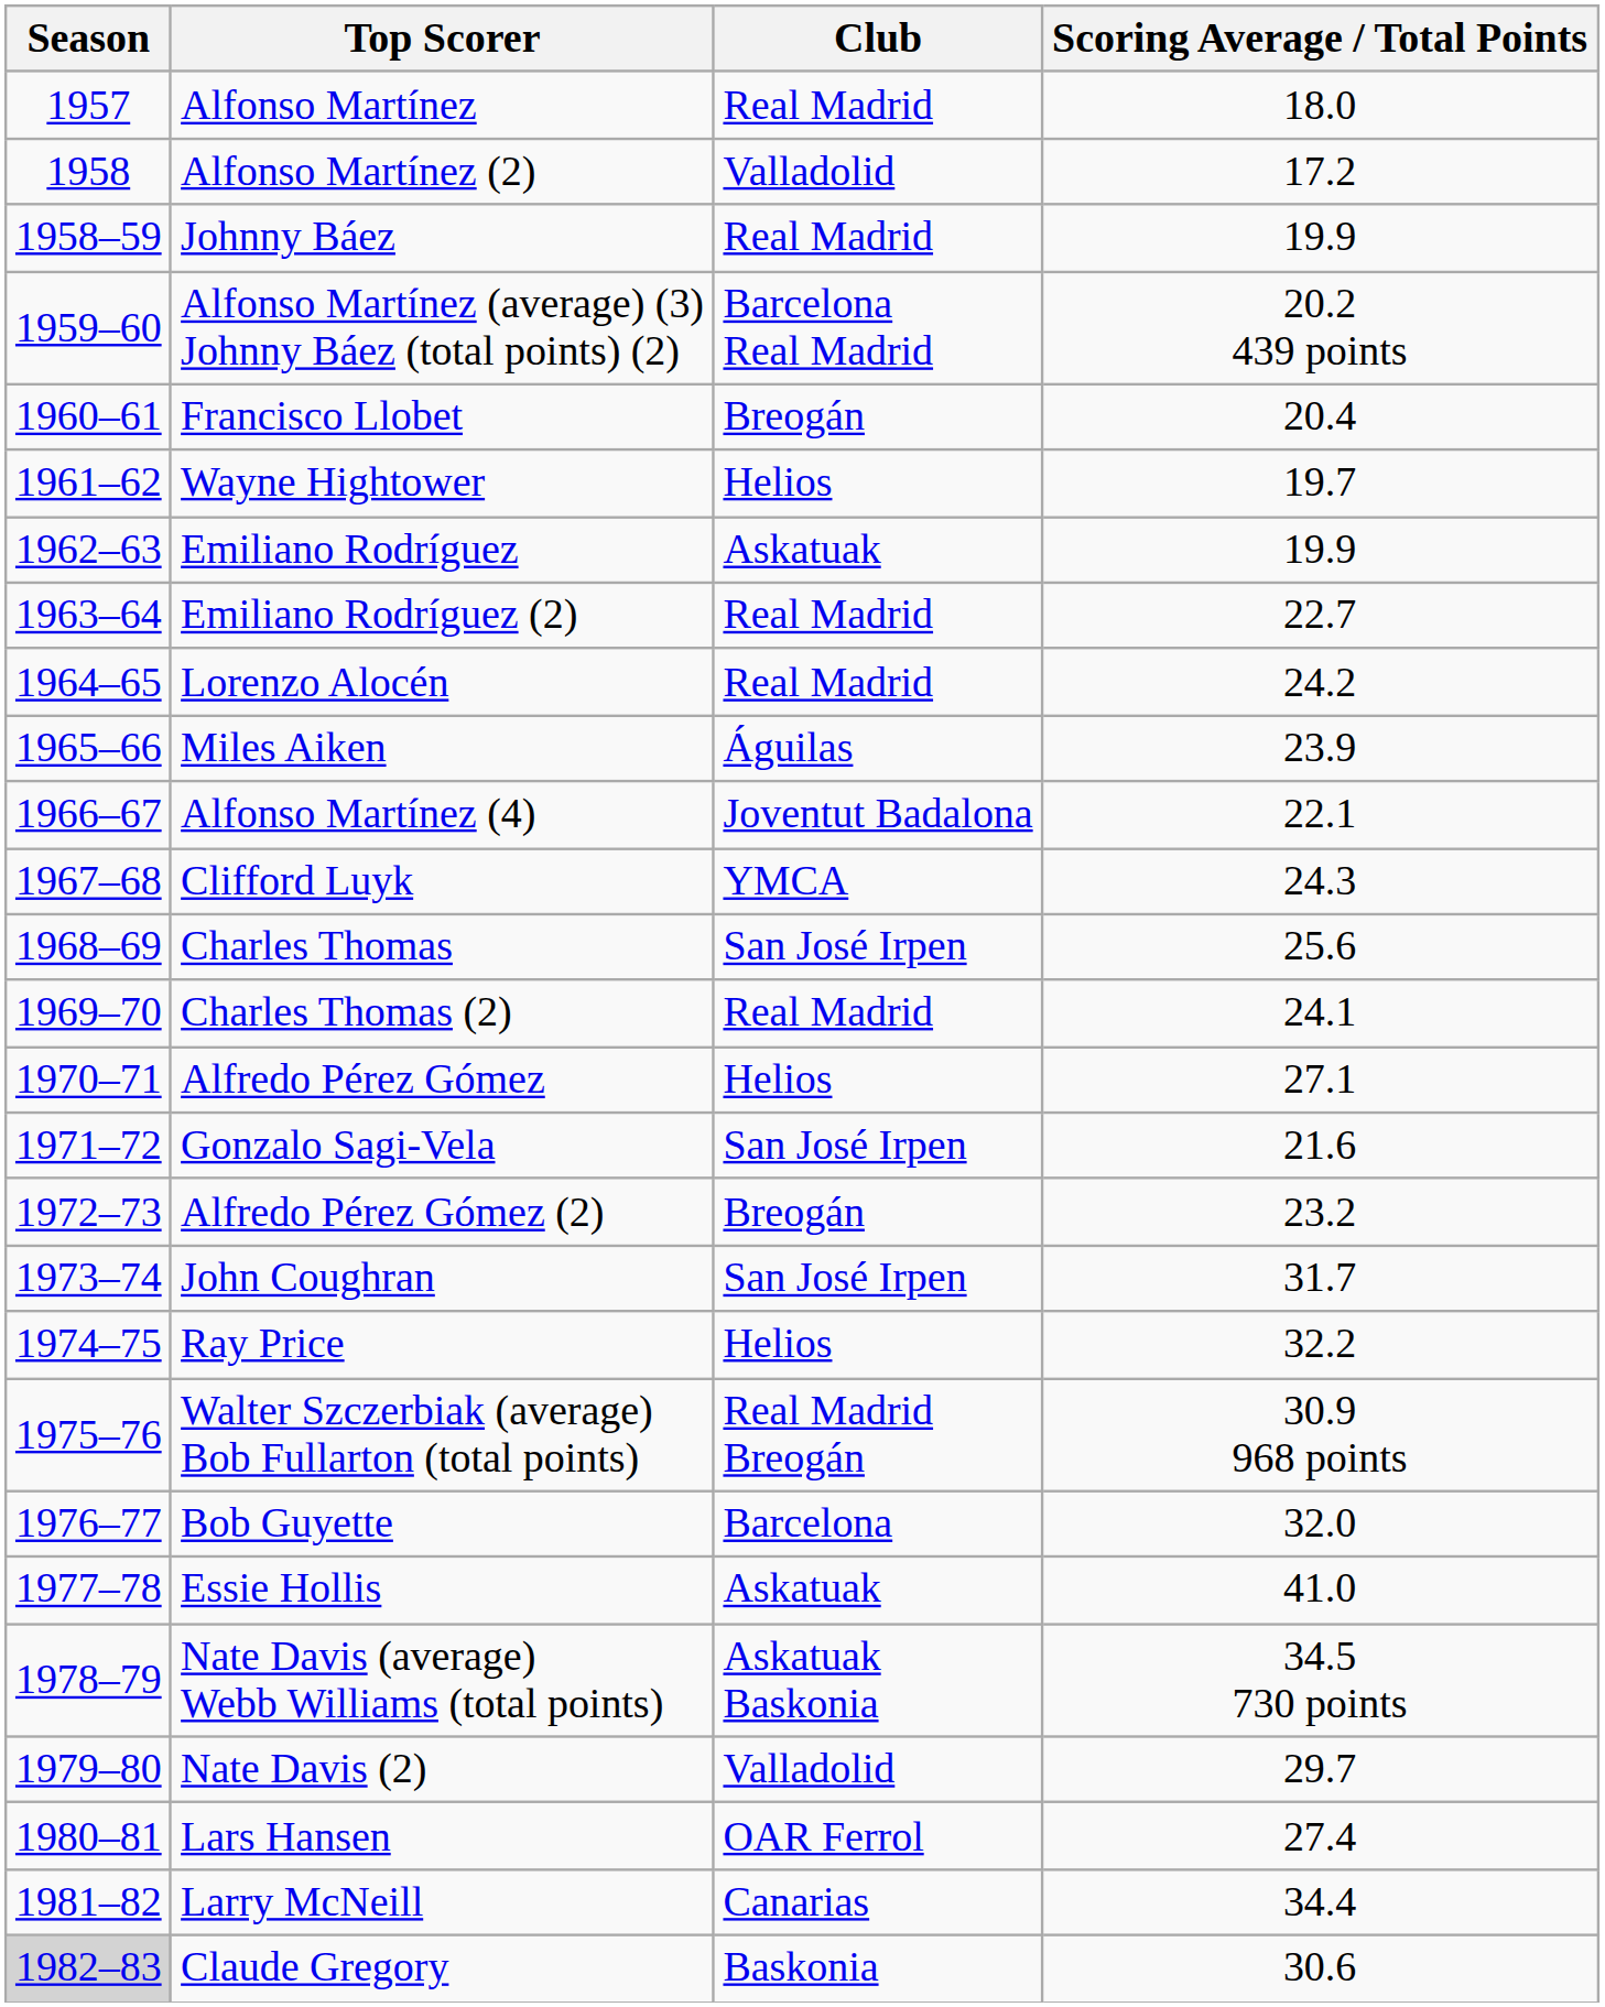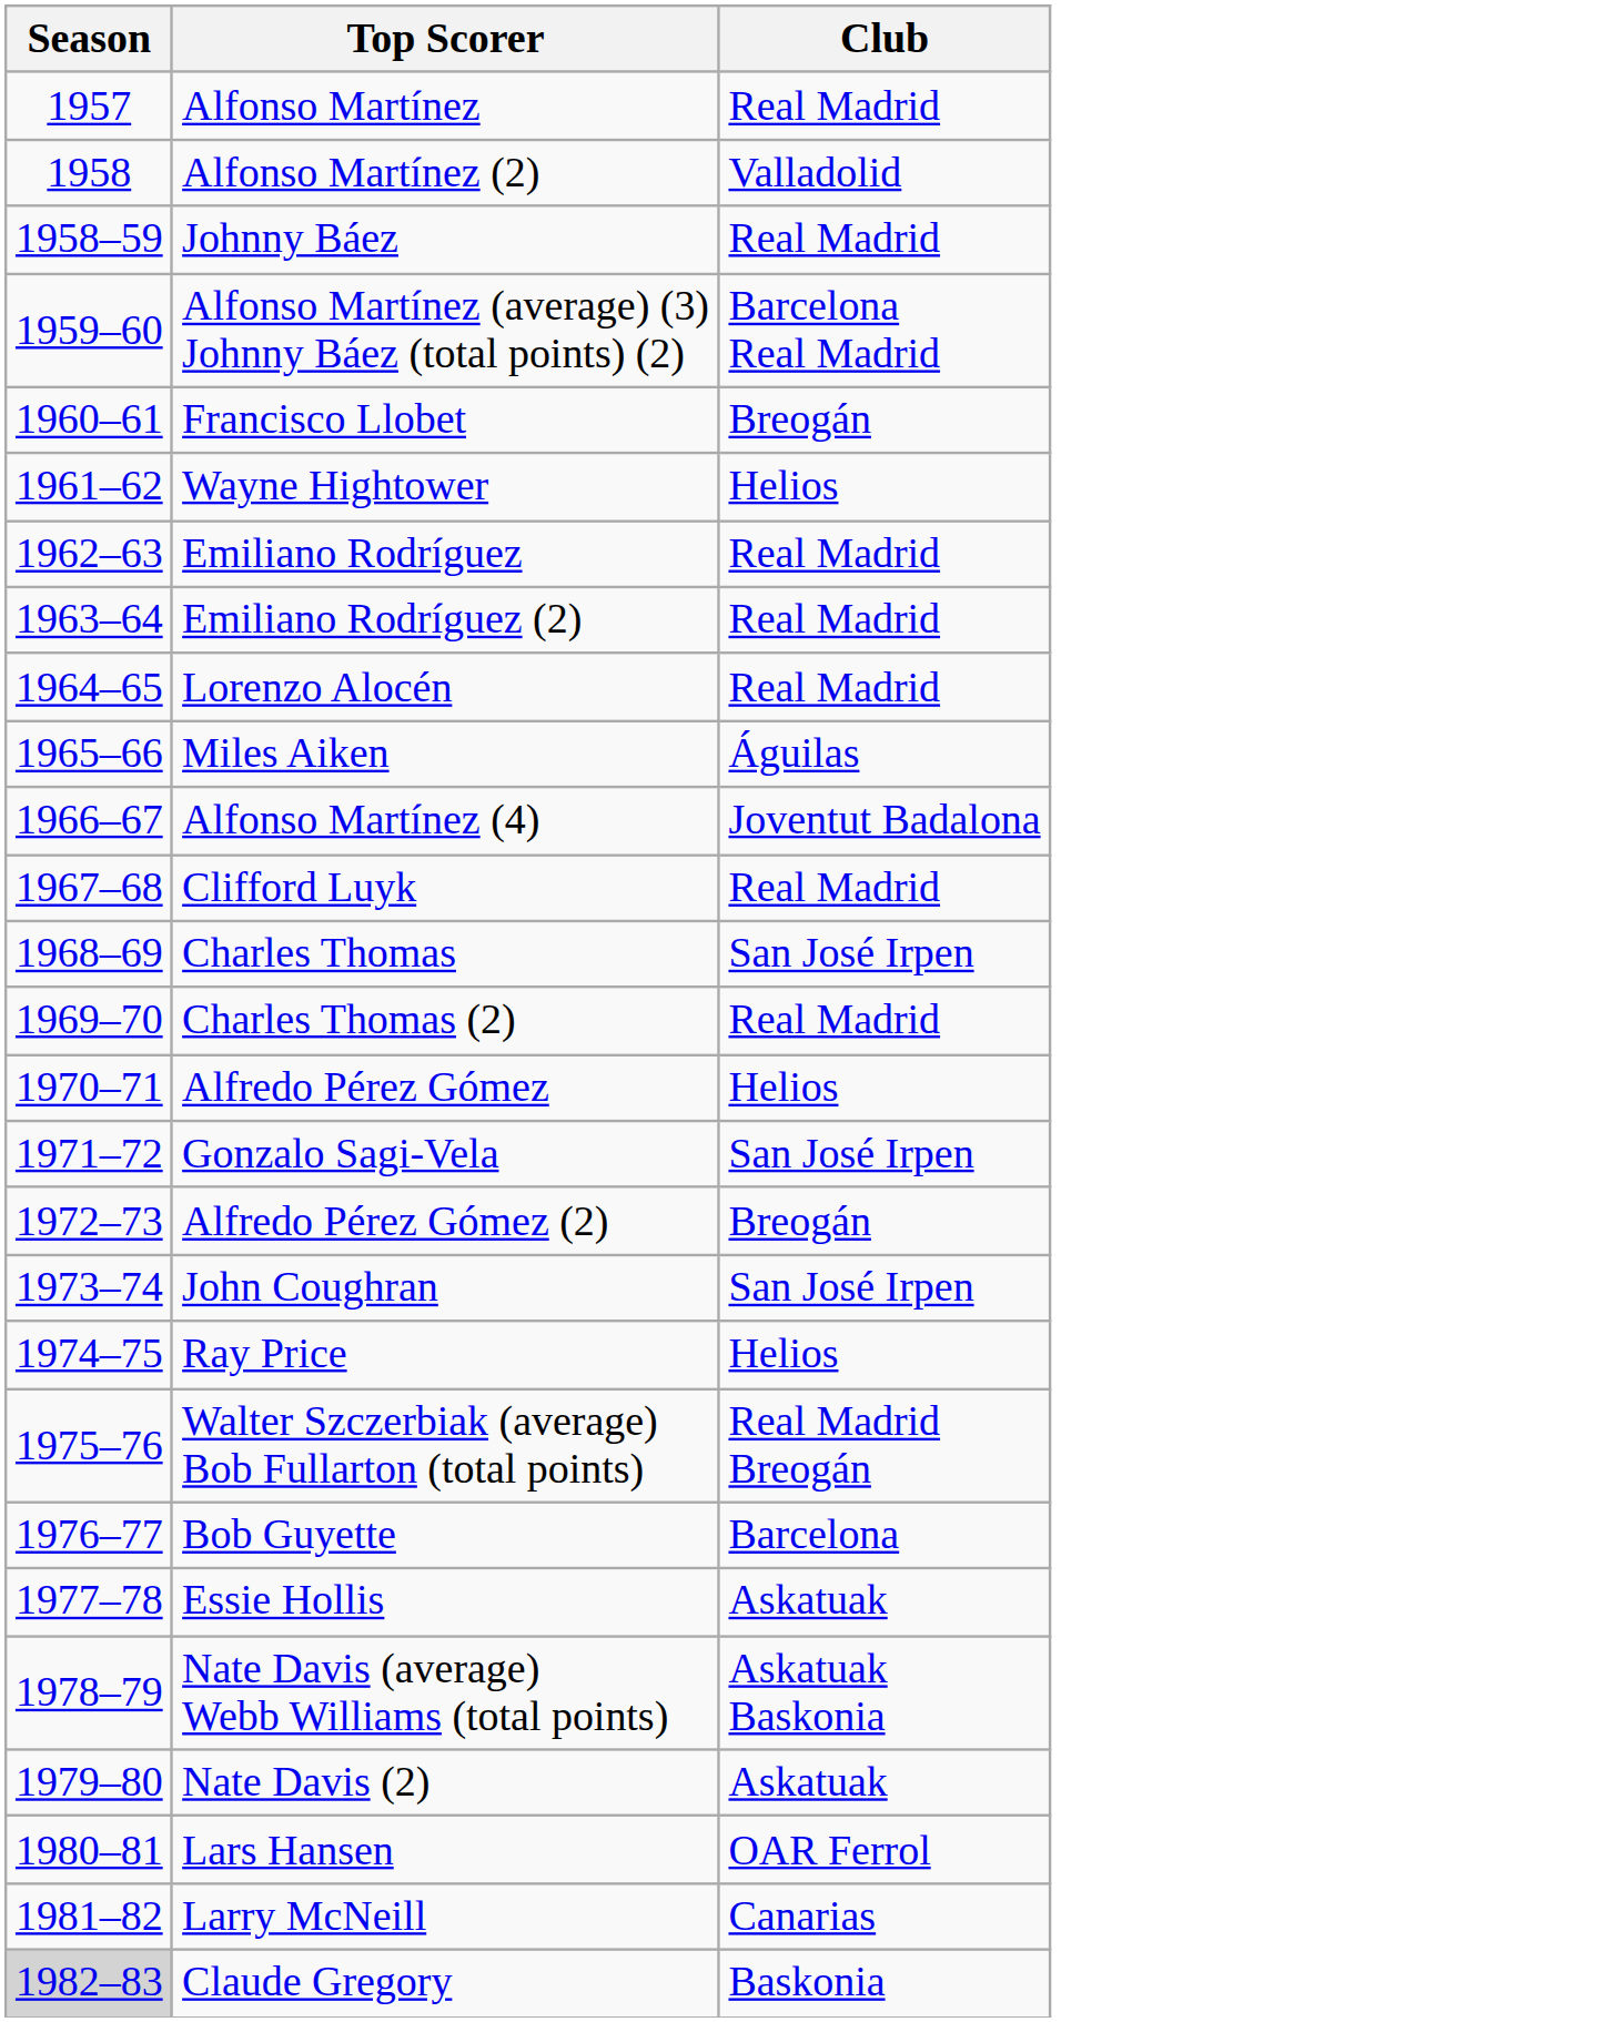 <table class="wikitable">
 <tr>
 <th>Season</th>
 <th>Top Scorer</th>
 <th>Club</th>
-<th>Scoring Average / Total Points</th>
 </tr>
 <tr>
 <td align=center><a href='#'>1957</a></td>
 <td> <a href='#'>Alfonso Martínez</a></td>
 <td><a href='#'>Real Madrid</a></td>
-<td align=center>18.0</td>
 </tr>
 <tr>
 <td align=center><a href='#'>1958</a></td>
 <td> <a href='#'>Alfonso Martínez</a> (2)</td>
 <td><a href='#'>Valladolid</a></td>
-<td align=center>17.2</td>
 </tr>
 <tr>
 <td><a href='#'>1958–59</a></td>
 <td> <a href='#'>Johnny Báez</a></td>
 <td><a href='#'>Real Madrid</a></td>
-<td align=center>19.9</td>
 </tr>
 <tr>
 <td><a href='#'>1959–60</a></td>
 <td> <a href='#'>Alfonso Martínez</a> (average) (3) <br>  <a href='#'>Johnny Báez</a> (total points) (2)</td>
 <td><a href='#'>Barcelona</a> <br> <a href='#'>Real Madrid</a></td>
-<td align=center>20.2 <br>439 points</td>
 </tr>
 <tr>
 <td><a href='#'>1960–61</a></td>
 <td> <a href='#'>Francisco Llobet</a></td>
 <td><a href='#'>Breogán</a></td>
-<td align=center>20.4</td>
 </tr>
 <tr>
 <td><a href='#'>1961–62</a></td>
 <td> <a href='#'>Wayne Hightower</a></td>
 <td><a href='#'>Helios</a></td>
-<td align=center>19.7</td>
 </tr>
 <tr>
 <td><a href='#'>1962–63</a></td>
 <td> <a href='#'>Emiliano Rodríguez</a></td>
-<td><a href='#'>Askatuak</a></td>
-<td align=center>19.9</td>
+<td><a href='#'>Real Madrid</a></td>
 </tr>
 <tr>
 <td><a href='#'>1963–64</a></td>
 <td> <a href='#'>Emiliano Rodríguez</a> (2)</td>
 <td><a href='#'>Real Madrid</a></td>
-<td align=center>22.7</td>
 </tr>
 <tr>
 <td><a href='#'>1964–65</a></td>
 <td> <a href='#'>Lorenzo Alocén</a></td>
 <td><a href='#'>Real Madrid</a></td>
-<td align=center>24.2</td>
 </tr>
 <tr>
 <td><a href='#'>1965–66</a></td>
 <td> <a href='#'>Miles Aiken</a></td>
 <td><a href='#'>Águilas</a></td>
-<td align=center>23.9</td>
 </tr>
 <tr>
 <td><a href='#'>1966–67</a></td>
 <td> <a href='#'>Alfonso Martínez</a> (4)</td>
 <td><a href='#'>Joventut Badalona</a></td>
-<td align=center>22.1</td>
 </tr>
 <tr>
 <td><a href='#'>1967–68</a></td>
 <td> <a href='#'>Clifford Luyk</a></td>
-<td><a href='#'>YMCA</a></td>
-<td align=center>24.3</td>
+<td><a href='#'>Real Madrid</a></td>
 </tr>
 <tr>
 <td><a href='#'>1968–69</a></td>
 <td> <a href='#'>Charles Thomas</a></td>
 <td><a href='#'>San José Irpen</a></td>
-<td align=center>25.6</td>
 </tr>
 <tr>
 <td><a href='#'>1969–70</a></td>
 <td> <a href='#'>Charles Thomas</a> (2)</td>
 <td><a href='#'>Real Madrid</a></td>
-<td align=center>24.1</td>
 </tr>
 <tr>
 <td><a href='#'>1970–71</a></td>
 <td> <a href='#'>Alfredo Pérez Gómez</a></td>
 <td><a href='#'>Helios</a></td>
-<td align=center>27.1</td>
 </tr>
 <tr>
 <td><a href='#'>1971–72</a></td>
 <td> <a href='#'>Gonzalo Sagi-Vela</a></td>
 <td><a href='#'>San José Irpen</a></td>
-<td align=center>21.6</td>
 </tr>
 <tr>
 <td><a href='#'>1972–73</a></td>
 <td> <a href='#'>Alfredo Pérez Gómez</a> (2)</td>
 <td><a href='#'>Breogán</a></td>
-<td align=center>23.2</td>
 </tr>
 <tr>
 <td><a href='#'>1973–74</a></td>
 <td> <a href='#'>John Coughran</a></td>
 <td><a href='#'>San José Irpen</a></td>
-<td align=center>31.7</td>
 </tr>
 <tr>
 <td><a href='#'>1974–75</a></td>
 <td> <a href='#'>Ray Price</a></td>
 <td><a href='#'>Helios</a></td>
-<td align=center>32.2</td>
 </tr>
 <tr>
 <td><a href='#'>1975–76</a></td>
 <td> <a href='#'>Walter Szczerbiak</a> (average) <br>  <a href='#'>Bob Fullarton</a> (total points)</td>
 <td><a href='#'>Real Madrid</a> <br> <a href='#'>Breogán</a></td>
-<td align=center>30.9 <br>968 points</td>
 </tr>
 <tr>
 <td><a href='#'>1976–77</a></td>
 <td> <a href='#'>Bob Guyette</a></td>
 <td><a href='#'>Barcelona</a></td>
-<td align=center>32.0</td>
 </tr>
 <tr>
 <td><a href='#'>1977–78</a></td>
 <td> <a href='#'>Essie Hollis</a></td>
 <td><a href='#'>Askatuak</a></td>
-<td align=center>41.0</td>
 </tr>
 <tr>
 <td><a href='#'>1978–79</a></td>
 <td> <a href='#'>Nate Davis</a> (average) <br>  <a href='#'>Webb Williams</a> (total points)</td>
 <td><a href='#'>Askatuak</a> <br> <a href='#'>Baskonia</a></td>
-<td align=center>34.5 <br>730 points</td>
 </tr>
 <tr>
 <td><a href='#'>1979–80</a></td>
 <td> <a href='#'>Nate Davis</a> (2)</td>
-<td><a href='#'>Valladolid</a></td>
-<td align=center>29.7</td>
+<td><a href='#'>Askatuak</a></td>
 </tr>
 <tr>
 <td><a href='#'>1980–81</a></td>
 <td> <a href='#'>Lars Hansen</a></td>
 <td><a href='#'>OAR Ferrol</a></td>
-<td align=center>27.4</td>
 </tr>
 <tr>
 <td><a href='#'>1981–82</a></td>
 <td> <a href='#'>Larry McNeill</a></td>
 <td><a href='#'>Canarias</a></td>
-<td align=center>34.4</td>
 </tr>
 <tr>
 <td style="background: lightgrey;"><a href='#'>1982–83</a></td>
 <td> <a href='#'>Claude Gregory</a></td>
 <td><a href='#'>Baskonia</a></td>
-<td align=center>30.6</td>
 </tr>
 </table>
